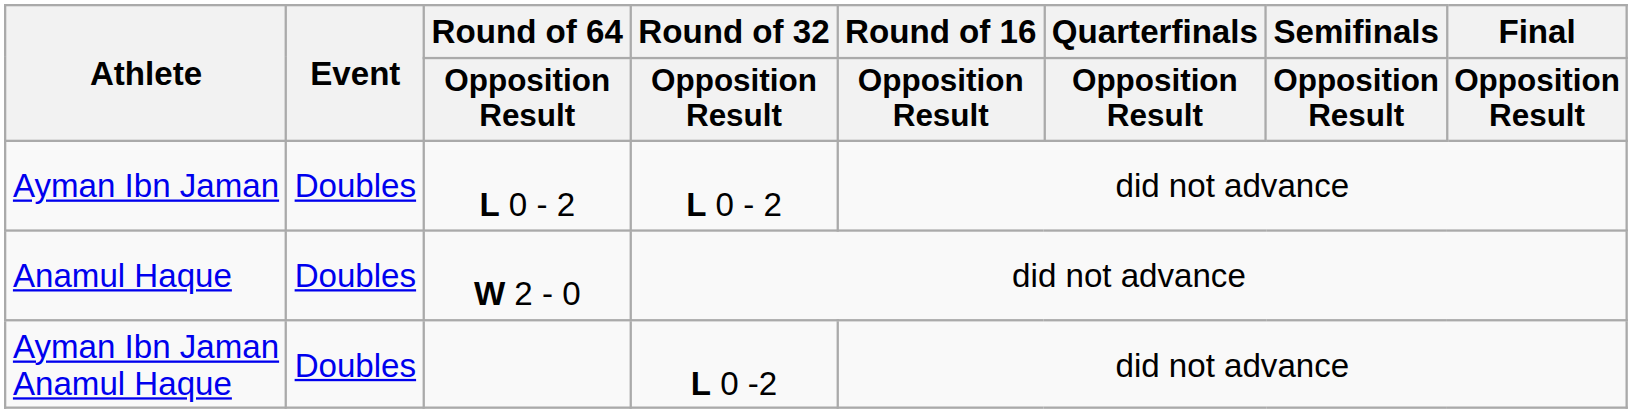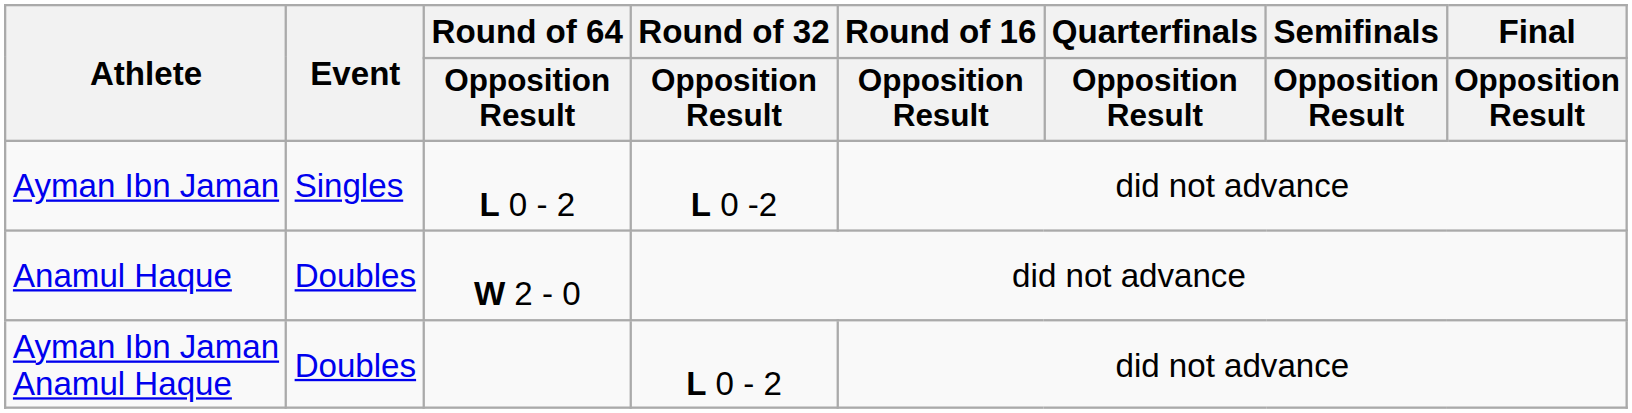 <table class="wikitable" style="font-size:90%">
 <tr>
 <th rowspan=2>Athlete</th>
 <th rowspan=2>Event</th>
 <th>Round of 64</th>
 <th>Round of 32</th>
 <th>Round of 16</th>
 <th>Quarterfinals</th>
 <th>Semifinals</th>
 <th colspan=2>Final</th>
 </tr>
 <tr style="font-size:95%">
 <th>Opposition<br>Result</th>
 <th>Opposition<br>Result</th>
 <th>Opposition<br>Result</th>
 <th>Opposition<br>Result</th>
 <th>Opposition<br>Result</th>
 <th>Opposition<br>Result</th>
 </tr>
 <tr align=center>
 <td align=left><a href='#'>Ayman Ibn Jaman</a></td>
-<td align=left><a href='#'>Doubles</a></td>
+<td align=left><a href='#'>Singles</a></td>
 <td><br><strong>L</strong> 0 - 2</td>
-<td><br><strong>L</strong> 0 - 2</td>
+<td><br><strong>L</strong> 0 -2</td>
 <td colspan=4>did not advance</td>
 </tr>
 <tr align=center>
 <td align=left><a href='#'>Anamul Haque</a></td>
 <td align=left><a href='#'>Doubles</a></td>
 <td><br><strong>W</strong> 2 - 0</td>
 <td colspan=5>did not advance</td>
 </tr>
 <tr align=center>
 <td align=left><a href='#'>Ayman Ibn Jaman</a><br><a href='#'>Anamul Haque</a></td>
 <td align=left><a href='#'>Doubles</a></td>
 <td></td>
-<td><br><strong>L</strong> 0 -2</td>
+<td><br><strong>L</strong> 0 - 2</td>
 <td colspan=4>did not advance</td>
 </tr>
 </table>
